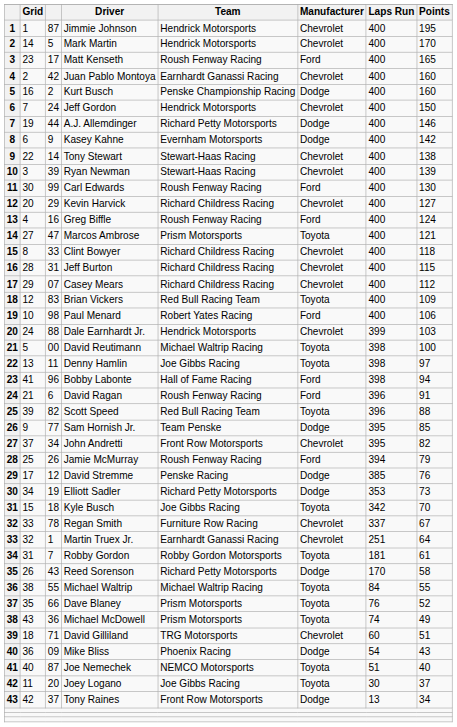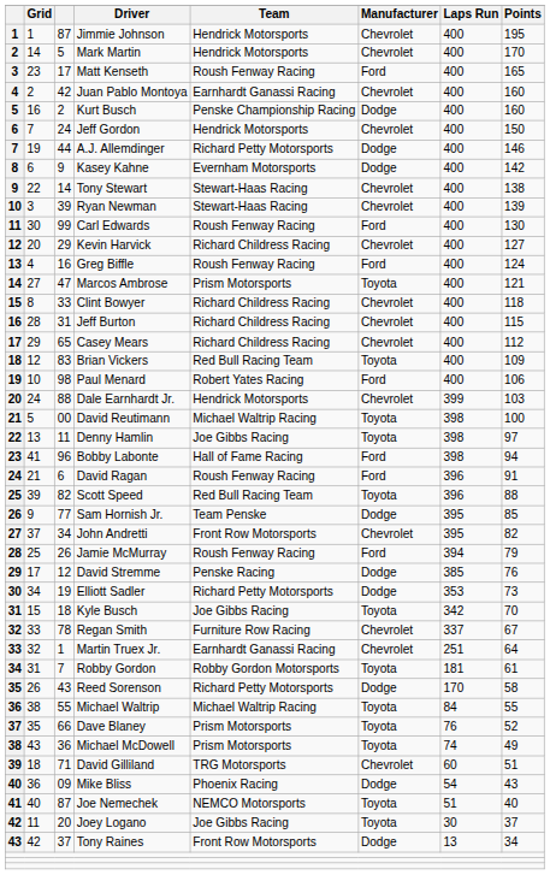 <table class="wikitable">
 <tr>
 </tr>
 <tr>
 <th scope="col"></th>
 <th scope="col">Grid</th>
 <th scope="col"></th>
 <th scope="col">Driver</th>
 <th scope="col">Team</th>
 <th scope="col">Manufacturer</th>
 <th scope="col">Laps Run</th>
 <th scope="col">Points</th>
 </tr>
 <tr>
 <th scope="row">1</th>
 <td>1</td>
 <td>87</td>
 <td>Jimmie Johnson</td>
 <td>Hendrick Motorsports</td>
 <td>Chevrolet</td>
 <td>400</td>
 <td>195</td>
 </tr>
 <tr>
 <th scope="row">2</th>
 <td>14</td>
 <td>5</td>
 <td>Mark Martin</td>
 <td>Hendrick Motorsports</td>
 <td>Chevrolet</td>
 <td>400</td>
 <td>170</td>
 </tr>
 <tr>
 <th scope="row">3</th>
 <td>23</td>
 <td>17</td>
 <td>Matt Kenseth</td>
 <td>Roush Fenway Racing</td>
 <td>Ford</td>
 <td>400</td>
 <td>165</td>
 </tr>
 <tr>
 <th scope="row">4</th>
 <td>2</td>
 <td>42</td>
 <td>Juan Pablo Montoya</td>
 <td>Earnhardt Ganassi Racing</td>
 <td>Chevrolet</td>
 <td>400</td>
 <td>160</td>
 </tr>
 <tr>
 <th scope="row">5</th>
 <td>16</td>
 <td>2</td>
 <td>Kurt Busch</td>
 <td>Penske Championship Racing</td>
 <td>Dodge</td>
 <td>400</td>
 <td>160</td>
 </tr>
 <tr>
 <th scope="row">6</th>
 <td>7</td>
 <td>24</td>
 <td>Jeff Gordon</td>
 <td>Hendrick Motorsports</td>
 <td>Chevrolet</td>
 <td>400</td>
 <td>150</td>
 </tr>
 <tr>
 <th scope="row">7</th>
 <td>19</td>
 <td>44</td>
 <td>A.J. Allemdinger</td>
 <td>Richard Petty Motorsports</td>
 <td>Dodge</td>
 <td>400</td>
 <td>146</td>
 </tr>
 <tr>
 <th scope="row">8</th>
 <td>6</td>
 <td>9</td>
 <td>Kasey Kahne</td>
 <td>Evernham Motorsports</td>
 <td>Dodge</td>
 <td>400</td>
 <td>142</td>
 </tr>
 <tr>
 <th scope="row">9</th>
 <td>22</td>
 <td>14</td>
 <td>Tony Stewart</td>
 <td>Stewart-Haas Racing</td>
 <td>Chevrolet</td>
 <td>400</td>
 <td>138</td>
 </tr>
 <tr>
 <th scope="row">10</th>
 <td>3</td>
 <td>39</td>
 <td>Ryan Newman</td>
 <td>Stewart-Haas Racing</td>
 <td>Chevrolet</td>
 <td>400</td>
 <td>139</td>
 </tr>
 <tr>
 <th scope="row">11</th>
 <td>30</td>
 <td>99</td>
 <td>Carl Edwards</td>
 <td>Roush Fenway Racing</td>
 <td>Ford</td>
 <td>400</td>
 <td>130</td>
 </tr>
 <tr>
 <th scope="row">12</th>
 <td>20</td>
 <td>29</td>
 <td>Kevin Harvick</td>
 <td>Richard Childress Racing</td>
 <td>Chevrolet</td>
 <td>400</td>
 <td>127</td>
 </tr>
 <tr>
 <th scope="row">13</th>
 <td>4</td>
 <td>16</td>
 <td>Greg Biffle</td>
 <td>Roush Fenway Racing</td>
 <td>Ford</td>
 <td>400</td>
 <td>124</td>
 </tr>
 <tr>
 <th scope="row">14</th>
 <td>27</td>
 <td>47</td>
 <td>Marcos Ambrose</td>
 <td>Prism Motorsports</td>
 <td>Toyota</td>
 <td>400</td>
 <td>121</td>
 </tr>
 <tr>
 <th scope="row">15</th>
 <td>8</td>
 <td>33</td>
 <td>Clint Bowyer</td>
 <td>Richard Childress Racing</td>
 <td>Chevrolet</td>
 <td>400</td>
 <td>118</td>
 </tr>
 <tr>
 <th scope="row">16</th>
 <td>28</td>
 <td>31</td>
 <td>Jeff Burton</td>
 <td>Richard Childress Racing</td>
 <td>Chevrolet</td>
 <td>400</td>
 <td>115</td>
 </tr>
 <tr>
 <th scope="row">17</th>
 <td>29</td>
-<td>07</td>
+<td>65</td>
 <td>Casey Mears</td>
 <td>Richard Childress Racing</td>
 <td>Chevrolet</td>
 <td>400</td>
 <td>112</td>
 </tr>
 <tr>
 <th scope="row">18</th>
 <td>12</td>
 <td>83</td>
 <td>Brian Vickers</td>
 <td>Red Bull Racing Team</td>
 <td>Toyota</td>
 <td>400</td>
 <td>109</td>
 </tr>
 <tr>
 <th scope="row">19</th>
 <td>10</td>
 <td>98</td>
 <td>Paul Menard</td>
 <td>Robert Yates Racing</td>
 <td>Ford</td>
 <td>400</td>
 <td>106</td>
 </tr>
 <tr>
 <th scope="row">20</th>
 <td>24</td>
 <td>88</td>
 <td>Dale Earnhardt Jr.</td>
 <td>Hendrick Motorsports</td>
 <td>Chevrolet</td>
 <td>399</td>
 <td>103</td>
 </tr>
 <tr>
 <th scope="row">21</th>
 <td>5</td>
 <td>00</td>
 <td>David Reutimann</td>
 <td>Michael Waltrip Racing</td>
 <td>Toyota</td>
 <td>398</td>
 <td>100</td>
 </tr>
 <tr>
 <th scope="row">22</th>
 <td>13</td>
 <td>11</td>
 <td>Denny Hamlin</td>
 <td>Joe Gibbs Racing</td>
 <td>Toyota</td>
 <td>398</td>
 <td>97</td>
 </tr>
 <tr>
 <th scope="row">23</th>
 <td>41</td>
 <td>96</td>
 <td>Bobby Labonte</td>
 <td>Hall of Fame Racing</td>
 <td>Ford</td>
 <td>398</td>
 <td>94</td>
 </tr>
 <tr>
 <th scope="row">24</th>
 <td>21</td>
 <td>6</td>
 <td>David Ragan</td>
 <td>Roush Fenway Racing</td>
 <td>Ford</td>
 <td>396</td>
 <td>91</td>
 </tr>
 <tr>
 <th scope="row">25</th>
 <td>39</td>
 <td>82</td>
 <td>Scott Speed</td>
 <td>Red Bull Racing Team</td>
 <td>Toyota</td>
 <td>396</td>
 <td>88</td>
 </tr>
 <tr>
 <th scope="row">26</th>
 <td>9</td>
 <td>77</td>
 <td>Sam Hornish Jr.</td>
 <td>Team Penske</td>
 <td>Dodge</td>
 <td>395</td>
 <td>85</td>
 </tr>
 <tr>
 <th scope="row">27</th>
 <td>37</td>
 <td>34</td>
 <td>John Andretti</td>
 <td>Front Row Motorsports</td>
 <td>Chevrolet</td>
 <td>395</td>
 <td>82</td>
 </tr>
 <tr>
 <th scope="row">28</th>
 <td>25</td>
 <td>26</td>
 <td>Jamie McMurray</td>
 <td>Roush Fenway Racing</td>
 <td>Ford</td>
 <td>394</td>
 <td>79</td>
 </tr>
 <tr>
 <th scope="row">29</th>
 <td>17</td>
 <td>12</td>
 <td>David Stremme</td>
 <td>Penske Racing</td>
 <td>Dodge</td>
 <td>385</td>
 <td>76</td>
 </tr>
 <tr>
 <th scope="row">30</th>
 <td>34</td>
 <td>19</td>
 <td>Elliott Sadler</td>
 <td>Richard Petty Motorsports</td>
 <td>Dodge</td>
 <td>353</td>
 <td>73</td>
 </tr>
 <tr>
 <th scope="row">31</th>
 <td>15</td>
 <td>18</td>
 <td>Kyle Busch</td>
 <td>Joe Gibbs Racing</td>
 <td>Toyota</td>
 <td>342</td>
 <td>70</td>
 </tr>
 <tr>
 <th scope="row">32</th>
 <td>33</td>
 <td>78</td>
 <td>Regan Smith</td>
 <td>Furniture Row Racing</td>
 <td>Chevrolet</td>
 <td>337</td>
 <td>67</td>
 </tr>
 <tr>
 <th scope="row">33</th>
 <td>32</td>
 <td>1</td>
 <td>Martin Truex Jr.</td>
 <td>Earnhardt Ganassi Racing</td>
 <td>Chevrolet</td>
 <td>251</td>
 <td>64</td>
 </tr>
 <tr>
 <th scope="row">34</th>
 <td>31</td>
 <td>7</td>
 <td>Robby Gordon</td>
 <td>Robby Gordon Motorsports</td>
 <td>Toyota</td>
 <td>181</td>
 <td>61</td>
 </tr>
 <tr>
 <th scope="row">35</th>
 <td>26</td>
 <td>43</td>
 <td>Reed Sorenson</td>
 <td>Richard Petty Motorsports</td>
 <td>Dodge</td>
 <td>170</td>
 <td>58</td>
 </tr>
 <tr>
 <th scope="row">36</th>
 <td>38</td>
 <td>55</td>
 <td>Michael Waltrip</td>
 <td>Michael Waltrip Racing</td>
 <td>Toyota</td>
 <td>84</td>
 <td>55</td>
 </tr>
 <tr>
 <th scope="row">37</th>
 <td>35</td>
 <td>66</td>
 <td>Dave Blaney</td>
 <td>Prism Motorsports</td>
 <td>Toyota</td>
 <td>76</td>
 <td>52</td>
 </tr>
 <tr>
 <th scope="row">38</th>
 <td>43</td>
 <td>36</td>
 <td>Michael McDowell</td>
 <td>Prism Motorsports</td>
 <td>Toyota</td>
 <td>74</td>
 <td>49</td>
 </tr>
 <tr>
 <th scope="row">39</th>
 <td>18</td>
 <td>71</td>
 <td>David Gilliland</td>
 <td>TRG Motorsports</td>
 <td>Chevrolet</td>
 <td>60</td>
 <td>51</td>
 </tr>
 <tr>
 <th scope="row">40</th>
 <td>36</td>
 <td>09</td>
 <td>Mike Bliss</td>
 <td>Phoenix Racing</td>
 <td>Dodge</td>
 <td>54</td>
 <td>43</td>
 </tr>
 <tr>
 <th scope="row">41</th>
 <td>40</td>
 <td>87</td>
 <td>Joe Nemechek</td>
 <td>NEMCO Motorsports</td>
 <td>Toyota</td>
 <td>51</td>
 <td>40</td>
 </tr>
 <tr>
 <th scope="row">42</th>
 <td>11</td>
 <td>20</td>
 <td>Joey Logano</td>
 <td>Joe Gibbs Racing</td>
 <td>Toyota</td>
 <td>30</td>
 <td>37</td>
 </tr>
 <tr>
 <th scope="row">43</th>
 <td>42</td>
 <td>37</td>
 <td>Tony Raines</td>
 <td>Front Row Motorsports</td>
 <td>Dodge</td>
 <td>13</td>
 <td>34</td>
 </tr>
 <tr class="sortbottom">
 <td colspan="9"></td>
 </tr>
 <tr class="sortbottom">
 <td colspan="9"></td>
 </tr>
 <tr class="sortbottom">
 <td colspan="9"></td>
 </tr>
 </table>
